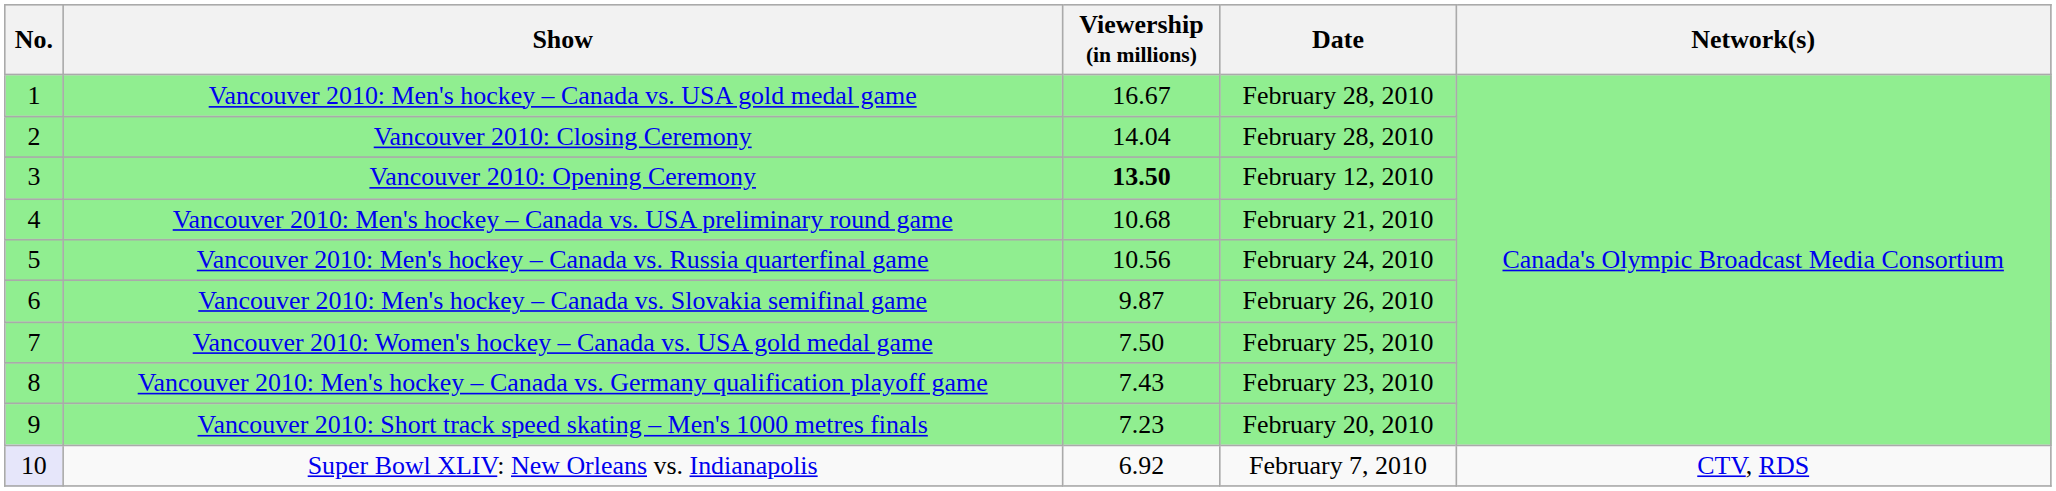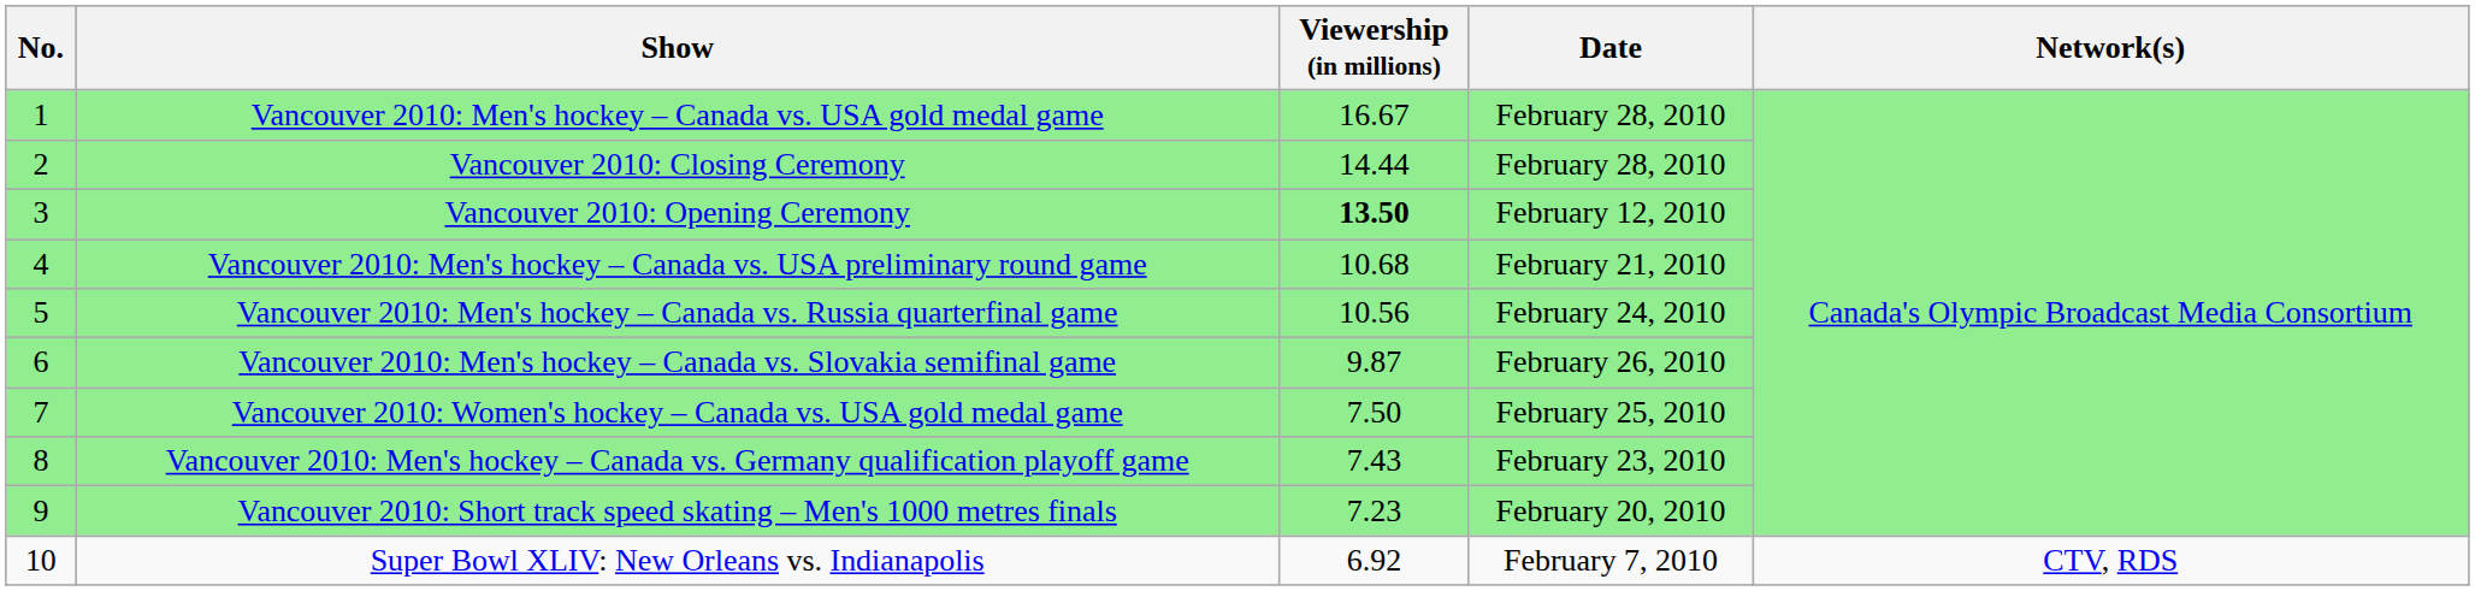 <table class="wikitable sortable" style="width:100%; text-align:center;">
 <tr>
 <th><abbr>No.</abbr></th>
 <th>Show</th>
 <th>Viewership<br><small>(in millions)</small></th>
 <th>Date</th>
 <th>Network(s)</th>
 </tr>
 <tr style="background:lightgreen;">
 <td>1</td>
 <td><a href='#'>Vancouver 2010: Men's hockey – Canada vs. USA gold medal game</a></td>
 <td>16.67</td>
 <td>February 28, 2010</td>
 <td rowspan="9"><a href='#'>Canada's Olympic Broadcast Media Consortium</a></td>
 </tr>
 <tr style="background:lightgreen;">
 <td>2</td>
 <td><a href='#'>Vancouver 2010: Closing Ceremony</a></td>
-<td>14.04</td>
+<td>14.44</td>
 <td>February 28, 2010</td>
 </tr>
 <tr style="background:lightgreen;">
 <td>3</td>
 <td><a href='#'>Vancouver 2010: Opening Ceremony</a></td>
 <td><strong>13.50</strong></td>
 <td>February 12, 2010</td>
 </tr>
 <tr style="background:lightgreen;">
 <td>4</td>
 <td><a href='#'>Vancouver 2010: Men's hockey – Canada vs. USA preliminary round game</a></td>
 <td>10.68</td>
 <td>February 21, 2010</td>
 </tr>
 <tr style="background:lightgreen;">
 <td>5</td>
 <td><a href='#'>Vancouver 2010: Men's hockey – Canada vs. Russia quarterfinal game</a></td>
 <td>10.56</td>
 <td>February 24, 2010</td>
 </tr>
 <tr style="background:lightgreen;">
 <td>6</td>
 <td><a href='#'>Vancouver 2010: Men's hockey – Canada vs. Slovakia semifinal game</a></td>
 <td>9.87</td>
 <td>February 26, 2010</td>
 </tr>
 <tr style="background:lightgreen;">
 <td>7</td>
 <td><a href='#'>Vancouver 2010: Women's hockey – Canada vs. USA gold medal game</a></td>
 <td>7.50</td>
 <td>February 25, 2010</td>
 </tr>
 <tr style="background:lightgreen;">
 <td>8</td>
 <td><a href='#'>Vancouver 2010: Men's hockey – Canada vs. Germany qualification playoff game</a></td>
 <td>7.43</td>
 <td>February 23, 2010</td>
 </tr>
 <tr style="background:lightgreen;">
 <td>9</td>
 <td><a href='#'>Vancouver 2010: Short track speed skating – Men's 1000 metres finals</a></td>
 <td>7.23</td>
 <td>February 20, 2010</td>
 </tr>
 <tr>
-<td style="background: lavender;">10</td>
+<td>10</td>
 <td><a href='#'>Super Bowl XLIV</a>: <a href='#'>New Orleans</a> vs. <a href='#'>Indianapolis</a></td>
 <td>6.92</td>
 <td>February 7, 2010</td>
 <td><a href='#'>CTV</a>, <a href='#'>RDS</a></td>
 </tr>
 </table>
